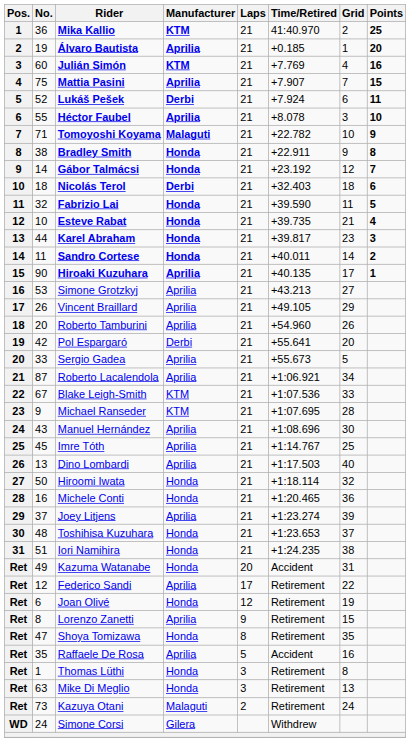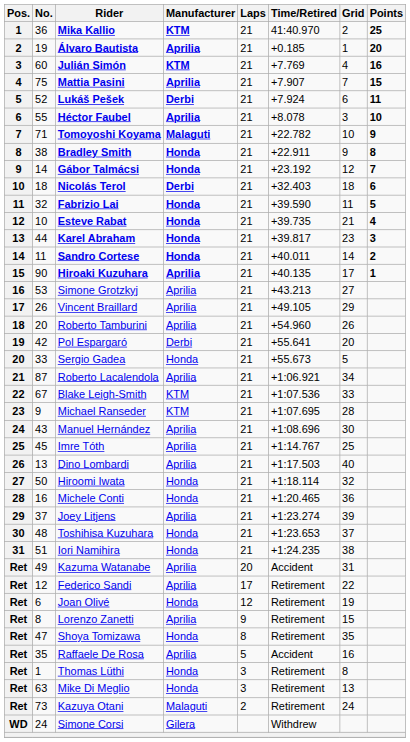 <table class="wikitable" style="font-size: 95%;">
 <tr>
 <th>Pos.</th>
 <th>No.</th>
 <th>Rider</th>
 <th>Manufacturer</th>
 <th>Laps</th>
 <th>Time/Retired</th>
 <th>Grid</th>
 <th>Points</th>
 </tr>
 <tr>
 <th>1</th>
 <td>36</td>
 <td> <strong><a href='#'>Mika Kallio</a></strong></td>
 <td><strong><a href='#'>KTM</a></strong></td>
 <td>21</td>
 <td>41:40.970</td>
 <td>2</td>
 <td><strong>25</strong></td>
 </tr>
 <tr>
 <th>2</th>
 <td>19</td>
 <td> <strong><a href='#'>Álvaro Bautista</a></strong></td>
 <td><strong><a href='#'>Aprilia</a></strong></td>
 <td>21</td>
 <td>+0.185</td>
 <td>1</td>
 <td><strong>20</strong></td>
 </tr>
 <tr>
 <th>3</th>
 <td>60</td>
 <td> <strong><a href='#'>Julián Simón</a></strong></td>
 <td><strong><a href='#'>KTM</a></strong></td>
 <td>21</td>
 <td>+7.769</td>
 <td>4</td>
 <td><strong>16</strong></td>
 </tr>
 <tr>
 <th>4</th>
 <td>75</td>
 <td> <strong><a href='#'>Mattia Pasini</a></strong></td>
 <td><strong><a href='#'>Aprilia</a></strong></td>
 <td>21</td>
 <td>+7.907</td>
 <td>7</td>
 <td><strong>15</strong></td>
 </tr>
 <tr>
 <th>5</th>
 <td>52</td>
 <td> <strong><a href='#'>Lukáš Pešek</a></strong></td>
 <td><strong><a href='#'>Derbi</a></strong></td>
 <td>21</td>
 <td>+7.924</td>
 <td>6</td>
 <td><strong>11</strong></td>
 </tr>
 <tr>
 <th>6</th>
 <td>55</td>
 <td> <strong><a href='#'>Héctor Faubel</a></strong></td>
 <td><strong><a href='#'>Aprilia</a></strong></td>
 <td>21</td>
 <td>+8.078</td>
 <td>3</td>
 <td><strong>10</strong></td>
 </tr>
 <tr>
 <th>7</th>
 <td>71</td>
 <td> <strong><a href='#'>Tomoyoshi Koyama</a></strong></td>
 <td><strong><a href='#'>Malaguti</a></strong></td>
 <td>21</td>
 <td>+22.782</td>
 <td>10</td>
 <td><strong>9</strong></td>
 </tr>
 <tr>
 <th>8</th>
 <td>38</td>
 <td> <strong><a href='#'>Bradley Smith</a></strong></td>
 <td><strong><a href='#'>Honda</a></strong></td>
 <td>21</td>
 <td>+22.911</td>
 <td>9</td>
 <td><strong>8</strong></td>
 </tr>
 <tr>
 <th>9</th>
 <td>14</td>
 <td> <strong><a href='#'>Gábor Talmácsi</a></strong></td>
 <td><strong><a href='#'>Honda</a></strong></td>
 <td>21</td>
 <td>+23.192</td>
 <td>12</td>
 <td><strong>7</strong></td>
 </tr>
 <tr>
 <th>10</th>
 <td>18</td>
 <td> <strong><a href='#'>Nicolás Terol</a></strong></td>
 <td><strong><a href='#'>Derbi</a></strong></td>
 <td>21</td>
 <td>+32.403</td>
 <td>18</td>
 <td><strong>6</strong></td>
 </tr>
 <tr>
 <th>11</th>
 <td>32</td>
 <td> <strong><a href='#'>Fabrizio Lai</a></strong></td>
 <td><strong><a href='#'>Honda</a></strong></td>
 <td>21</td>
 <td>+39.590</td>
 <td>11</td>
 <td><strong>5</strong></td>
 </tr>
 <tr>
 <th>12</th>
 <td>10</td>
 <td> <strong><a href='#'>Esteve Rabat</a></strong></td>
 <td><strong><a href='#'>Honda</a></strong></td>
 <td>21</td>
 <td>+39.735</td>
 <td>21</td>
 <td><strong>4</strong></td>
 </tr>
 <tr>
 <th>13</th>
 <td>44</td>
 <td> <strong><a href='#'>Karel Abraham</a></strong></td>
 <td><strong><a href='#'>Honda</a></strong></td>
 <td>21</td>
 <td>+39.817</td>
 <td>23</td>
 <td><strong>3</strong></td>
 </tr>
 <tr>
 <th>14</th>
 <td>11</td>
 <td> <strong><a href='#'>Sandro Cortese</a></strong></td>
 <td><strong><a href='#'>Honda</a></strong></td>
 <td>21</td>
 <td>+40.011</td>
 <td>14</td>
 <td><strong>2</strong></td>
 </tr>
 <tr>
 <th>15</th>
 <td>90</td>
 <td> <strong><a href='#'>Hiroaki Kuzuhara</a></strong></td>
 <td><strong><a href='#'>Aprilia</a></strong></td>
 <td>21</td>
 <td>+40.135</td>
 <td>17</td>
 <td><strong>1</strong></td>
 </tr>
 <tr>
 <th>16</th>
 <td>53</td>
 <td> <a href='#'>Simone Grotzkyj</a></td>
 <td><a href='#'>Aprilia</a></td>
 <td>21</td>
 <td>+43.213</td>
 <td>27</td>
 <td></td>
 </tr>
 <tr>
 <th>17</th>
 <td>26</td>
 <td> <a href='#'>Vincent Braillard</a></td>
 <td><a href='#'>Aprilia</a></td>
 <td>21</td>
 <td>+49.105</td>
 <td>29</td>
 <td></td>
 </tr>
 <tr>
 <th>18</th>
 <td>20</td>
 <td> <a href='#'>Roberto Tamburini</a></td>
 <td><a href='#'>Aprilia</a></td>
 <td>21</td>
 <td>+54.960</td>
 <td>26</td>
 <td></td>
 </tr>
 <tr>
 <th>19</th>
 <td>42</td>
 <td> <a href='#'>Pol Espargaró</a></td>
 <td><a href='#'>Derbi</a></td>
 <td>21</td>
 <td>+55.641</td>
 <td>20</td>
 <td></td>
 </tr>
 <tr>
 <th>20</th>
 <td>33</td>
 <td> <a href='#'>Sergio Gadea</a></td>
-<td><a href='#'>Aprilia</a></td>
+<td><a href='#'>Honda</a></td>
 <td>21</td>
 <td>+55.673</td>
 <td>5</td>
 <td></td>
 </tr>
 <tr>
 <th>21</th>
 <td>87</td>
 <td> <a href='#'>Roberto Lacalendola</a></td>
 <td><a href='#'>Aprilia</a></td>
 <td>21</td>
 <td>+1:06.921</td>
 <td>34</td>
 <td></td>
 </tr>
 <tr>
 <th>22</th>
 <td>67</td>
 <td> <a href='#'>Blake Leigh-Smith</a></td>
 <td><a href='#'>KTM</a></td>
 <td>21</td>
 <td>+1:07.536</td>
 <td>33</td>
 <td></td>
 </tr>
 <tr>
 <th>23</th>
 <td>9</td>
 <td> <a href='#'>Michael Ranseder</a></td>
 <td><a href='#'>KTM</a></td>
 <td>21</td>
 <td>+1:07.695</td>
 <td>28</td>
 <td></td>
 </tr>
 <tr>
 <th>24</th>
 <td>43</td>
 <td> <a href='#'>Manuel Hernández</a></td>
 <td><a href='#'>Aprilia</a></td>
 <td>21</td>
 <td>+1:08.696</td>
 <td>30</td>
 <td></td>
 </tr>
 <tr>
 <th>25</th>
 <td>45</td>
 <td> <a href='#'>Imre Tóth</a></td>
 <td><a href='#'>Aprilia</a></td>
 <td>21</td>
 <td>+1:14.767</td>
 <td>25</td>
 <td></td>
 </tr>
 <tr>
 <th>26</th>
 <td>13</td>
 <td> <a href='#'>Dino Lombardi</a></td>
 <td><a href='#'>Aprilia</a></td>
 <td>21</td>
 <td>+1:17.503</td>
 <td>40</td>
 <td></td>
 </tr>
 <tr>
 <th>27</th>
 <td>50</td>
 <td> <a href='#'>Hiroomi Iwata</a></td>
 <td><a href='#'>Honda</a></td>
 <td>21</td>
 <td>+1:18.114</td>
 <td>32</td>
 <td></td>
 </tr>
 <tr>
 <th>28</th>
 <td>16</td>
 <td> <a href='#'>Michele Conti</a></td>
 <td><a href='#'>Honda</a></td>
 <td>21</td>
 <td>+1:20.465</td>
 <td>36</td>
 <td></td>
 </tr>
 <tr>
 <th>29</th>
 <td>37</td>
 <td> <a href='#'>Joey Litjens</a></td>
 <td><a href='#'>Aprilia</a></td>
 <td>21</td>
 <td>+1:23.274</td>
 <td>39</td>
 <td></td>
 </tr>
 <tr>
 <th>30</th>
 <td>48</td>
 <td> <a href='#'>Toshihisa Kuzuhara</a></td>
 <td><a href='#'>Honda</a></td>
 <td>21</td>
 <td>+1:23.653</td>
 <td>37</td>
 <td></td>
 </tr>
 <tr>
 <th>31</th>
 <td>51</td>
 <td> <a href='#'>Iori Namihira</a></td>
 <td><a href='#'>Honda</a></td>
 <td>21</td>
 <td>+1:24.235</td>
 <td>38</td>
 <td></td>
 </tr>
 <tr>
 <th>Ret</th>
 <td>49</td>
 <td> <a href='#'>Kazuma Watanabe</a></td>
-<td><a href='#'>Honda</a></td>
+<td><a href='#'>Aprilia</a></td>
 <td>20</td>
 <td>Accident</td>
 <td>31</td>
 <td></td>
 </tr>
 <tr>
 <th>Ret</th>
 <td>12</td>
 <td> <a href='#'>Federico Sandi</a></td>
 <td><a href='#'>Aprilia</a></td>
 <td>17</td>
 <td>Retirement</td>
 <td>22</td>
 <td></td>
 </tr>
 <tr>
 <th>Ret</th>
 <td>6</td>
 <td> <a href='#'>Joan Olivé</a></td>
 <td><a href='#'>Honda</a></td>
 <td>12</td>
 <td>Retirement</td>
 <td>19</td>
 <td></td>
 </tr>
 <tr>
 <th>Ret</th>
 <td>8</td>
 <td> <a href='#'>Lorenzo Zanetti</a></td>
 <td><a href='#'>Aprilia</a></td>
 <td>9</td>
 <td>Retirement</td>
 <td>15</td>
 <td></td>
 </tr>
 <tr>
 <th>Ret</th>
 <td>47</td>
 <td> <a href='#'>Shoya Tomizawa</a></td>
 <td><a href='#'>Honda</a></td>
 <td>8</td>
 <td>Retirement</td>
 <td>35</td>
 <td></td>
 </tr>
 <tr>
 <th>Ret</th>
 <td>35</td>
 <td> <a href='#'>Raffaele De Rosa</a></td>
 <td><a href='#'>Aprilia</a></td>
 <td>5</td>
 <td>Accident</td>
 <td>16</td>
 <td></td>
 </tr>
 <tr>
 <th>Ret</th>
 <td>1</td>
 <td> <a href='#'>Thomas Lüthi</a></td>
 <td><a href='#'>Honda</a></td>
 <td>3</td>
 <td>Retirement</td>
 <td>8</td>
 <td></td>
 </tr>
 <tr>
 <th>Ret</th>
 <td>63</td>
 <td> <a href='#'>Mike Di Meglio</a></td>
 <td><a href='#'>Honda</a></td>
 <td>3</td>
 <td>Retirement</td>
 <td>13</td>
 <td></td>
 </tr>
 <tr>
 <th>Ret</th>
 <td>73</td>
 <td> <a href='#'>Kazuya Otani</a></td>
 <td><a href='#'>Malaguti</a></td>
 <td>2</td>
 <td>Retirement</td>
 <td>24</td>
 <td></td>
 </tr>
 <tr>
 <th>WD</th>
 <td>24</td>
 <td> <a href='#'>Simone Corsi</a></td>
 <td><a href='#'>Gilera</a></td>
 <td></td>
 <td>Withdrew</td>
 <td></td>
 <td></td>
 </tr>
 <tr>
 <th colspan=8></th>
 </tr>
 <tr>
 </tr>
 </table>
